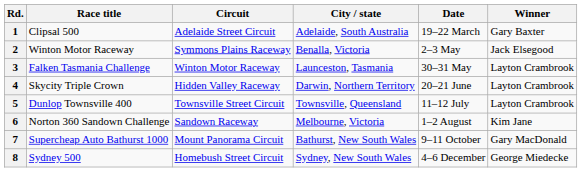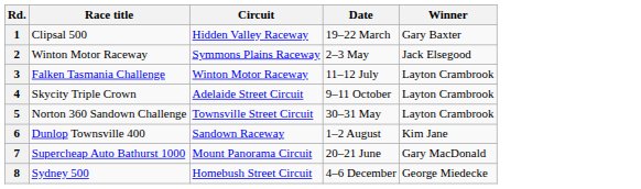 <table class="wikitable" style="font-size: 90%">
 <tr>
 <th>Rd.</th>
 <th>Race title</th>
 <th>Circuit</th>
-<th>City / state</th>
 <th>Date</th>
 <th>Winner</th>
 </tr>
 <tr>
 <th>1</th>
 <td> Clipsal 500</td>
-<td><a href='#'>Adelaide Street Circuit</a></td>
-<td><a href='#'>Adelaide</a>, <a href='#'>South Australia</a></td>
+<td><a href='#'>Hidden Valley Raceway</a></td>
 <td>19–22 March</td>
 <td>Gary Baxter</td>
 </tr>
 <tr>
 <th>2</th>
 <td> Winton Motor Raceway</td>
 <td><a href='#'>Symmons Plains Raceway</a></td>
-<td><a href='#'>Benalla</a>, <a href='#'>Victoria</a></td>
 <td>2–3 May</td>
 <td>Jack Elsegood</td>
 </tr>
 <tr>
 <th>3</th>
 <td> <a href='#'>Falken Tasmania Challenge</a></td>
 <td><a href='#'>Winton Motor Raceway</a></td>
-<td><a href='#'>Launceston</a>, <a href='#'>Tasmania</a></td>
-<td>30–31 May</td>
+<td>11–12 July</td>
 <td>Layton Crambrook</td>
 </tr>
 <tr>
 <th>4</th>
 <td> Skycity Triple Crown</td>
-<td><a href='#'>Hidden Valley Raceway</a></td>
-<td><a href='#'>Darwin</a>, <a href='#'>Northern Territory</a></td>
-<td>20–21 June</td>
+<td><a href='#'>Adelaide Street Circuit</a></td>
+<td>9–11 October</td>
 <td>Layton Crambrook</td>
 </tr>
 <tr>
 <th>5</th>
-<td> <a href='#'>Dunlop</a> Townsville 400</td>
+<td> Norton 360 Sandown Challenge</td>
 <td><a href='#'>Townsville Street Circuit</a></td>
-<td><a href='#'>Townsville</a>, <a href='#'>Queensland</a></td>
-<td>11–12 July</td>
+<td>30–31 May</td>
 <td>Layton Crambrook</td>
 </tr>
 <tr>
 <th>6</th>
-<td> Norton 360 Sandown Challenge</td>
+<td> <a href='#'>Dunlop</a> Townsville 400</td>
 <td><a href='#'>Sandown Raceway</a></td>
-<td><a href='#'>Melbourne</a>, <a href='#'>Victoria</a></td>
 <td>1–2 August</td>
 <td>Kim Jane</td>
 </tr>
 <tr>
 <th>7</th>
 <td> <a href='#'>Supercheap Auto Bathurst 1000</a></td>
 <td><a href='#'>Mount Panorama Circuit</a></td>
-<td><a href='#'>Bathurst</a>, <a href='#'>New South Wales</a></td>
-<td>9–11 October</td>
+<td>20–21 June</td>
 <td>Gary MacDonald</td>
 </tr>
 <tr>
 <th>8</th>
 <td> <a href='#'>Sydney 500</a></td>
 <td><a href='#'>Homebush Street Circuit</a></td>
-<td><a href='#'>Sydney</a>, <a href='#'>New South Wales</a></td>
 <td>4–6 December</td>
 <td>George Miedecke</td>
 </tr>
 </table>
